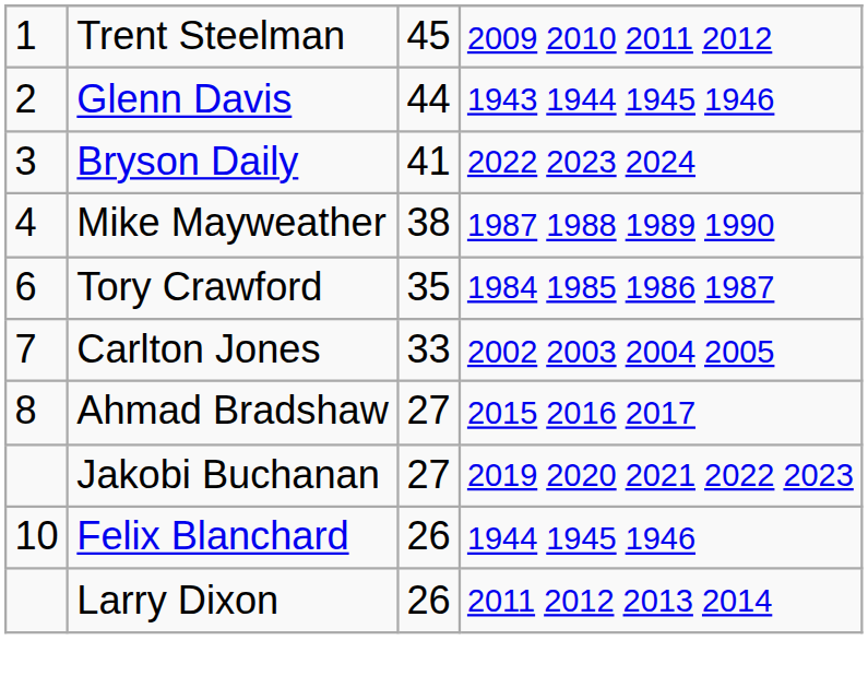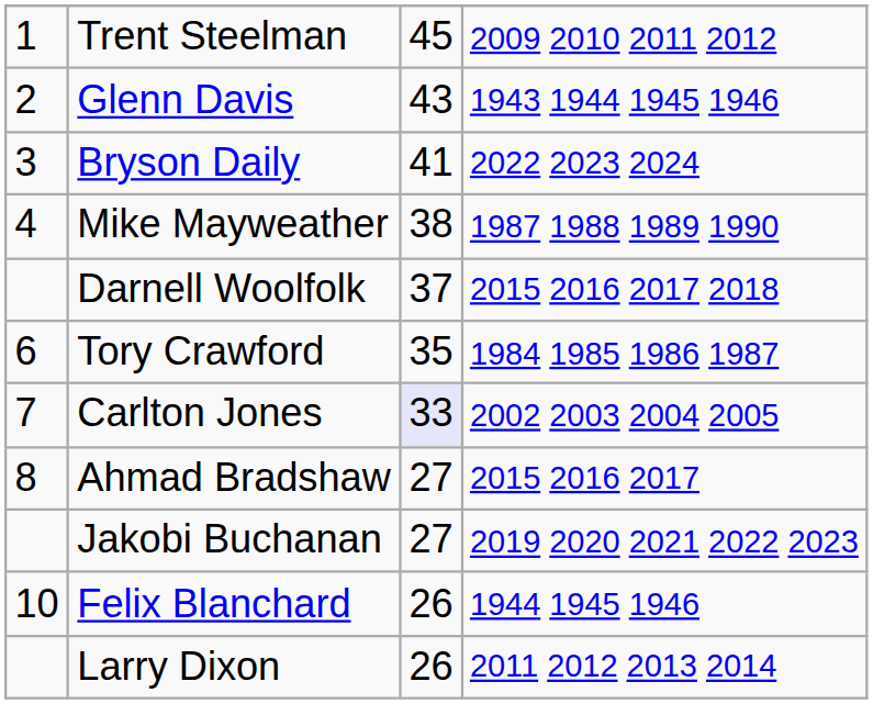 <table class="wikitable">
 <tr>
 </tr>
 <tr>
 <td>1</td>
 <td>Trent Steelman</td>
 <td>45</td>
 <td style="font-size:80%;"><a href='#'>2009</a> <a href='#'>2010</a> <a href='#'>2011</a> <a href='#'>2012</a></td>
 </tr>
 <tr>
 <td>2</td>
 <td><a href='#'>Glenn Davis</a></td>
-<td>44</td>
+<td>43</td>
 <td style="font-size:80%;"><a href='#'>1943</a> <a href='#'>1944</a> <a href='#'>1945</a> <a href='#'>1946</a></td>
 </tr>
 <tr>
 <td>3</td>
 <td><a href='#'>Bryson Daily</a></td>
 <td>41</td>
 <td style="font-size:80%;"><a href='#'>2022</a> <a href='#'>2023</a> <a href='#'>2024</a></td>
 </tr>
 <tr>
 <td>4</td>
 <td>Mike Mayweather</td>
 <td>38</td>
 <td style="font-size:80%;"><a href='#'>1987</a> <a href='#'>1988</a> <a href='#'>1989</a> <a href='#'>1990</a></td>
 </tr>
 <tr>
+<td></td>
+<td>Darnell Woolfolk</td>
+<td>37</td>
+<td style="font-size:80%;"><a href='#'>2015</a> <a href='#'>2016</a> <a href='#'>2017</a> <a href='#'>2018</a></td>
+</tr>
+<tr>
 <td>6</td>
 <td>Tory Crawford</td>
 <td>35</td>
 <td style="font-size:80%;"><a href='#'>1984</a> <a href='#'>1985</a> <a href='#'>1986</a> <a href='#'>1987</a></td>
 </tr>
 <tr>
 <td>7</td>
 <td>Carlton Jones</td>
-<td>33</td>
+<td style="background: lavender;">33</td>
 <td style="font-size:80%;"><a href='#'>2002</a> <a href='#'>2003</a> <a href='#'>2004</a> <a href='#'>2005</a></td>
 </tr>
 <tr>
 <td>8</td>
 <td>Ahmad Bradshaw</td>
 <td>27</td>
 <td style="font-size:80%;"><a href='#'>2015</a> <a href='#'>2016</a> <a href='#'>2017</a></td>
 </tr>
 <tr>
 <td></td>
 <td>Jakobi Buchanan</td>
 <td>27</td>
 <td style="font-size:80%;"><a href='#'>2019</a> <a href='#'>2020</a> <a href='#'>2021</a> <a href='#'>2022</a> <a href='#'>2023</a></td>
 </tr>
 <tr>
 <td>10</td>
 <td><a href='#'>Felix Blanchard</a></td>
 <td>26</td>
 <td style="font-size:80%;"><a href='#'>1944</a> <a href='#'>1945</a> <a href='#'>1946</a></td>
 </tr>
 <tr>
 <td></td>
 <td>Larry Dixon</td>
 <td>26</td>
 <td style="font-size:80%;"><a href='#'>2011</a> <a href='#'>2012</a> <a href='#'>2013</a> <a href='#'>2014</a></td>
 </tr>
 </table>
